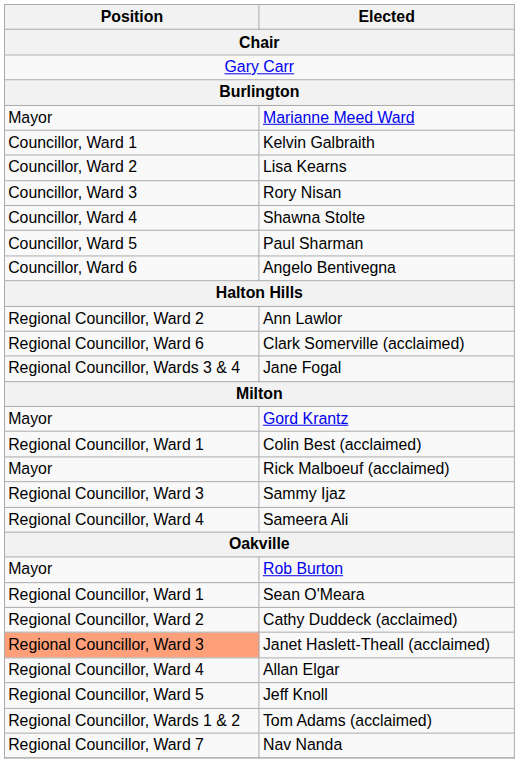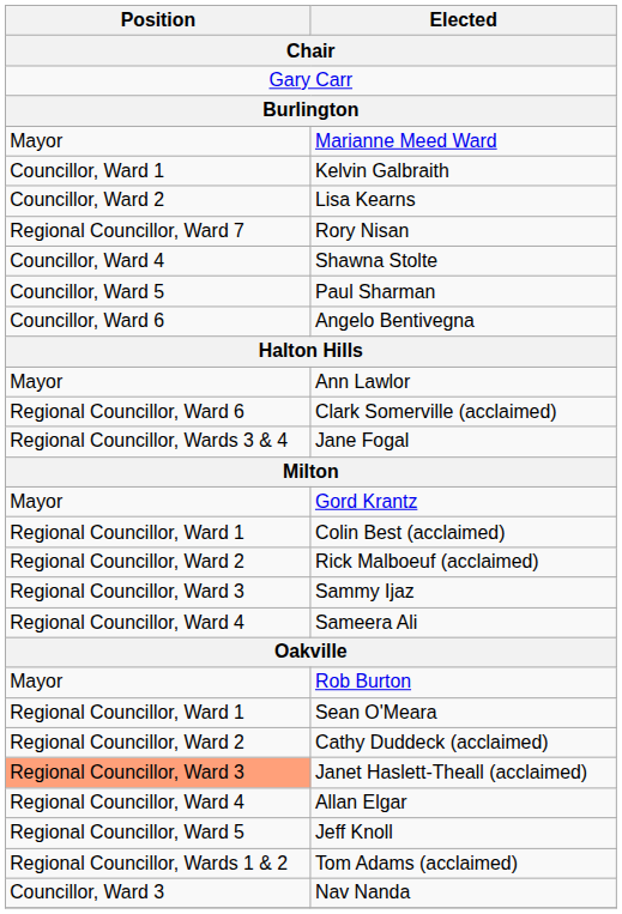 <table class="wikitable">
 <tr>
 <th bgcolor="#DDDDFF" width="250px">Position</th>
 <th bgcolor="#DDDDFF" width="250px">Elected</th>
 </tr>
 <tr>
 <th colspan="3">Chair</th>
 </tr>
 <tr>
 <td colspan="3" align="center"><a href='#'>Gary Carr</a></td>
 </tr>
 <tr>
 <th colspan="3">Burlington</th>
 </tr>
 <tr>
 <td>Mayor</td>
 <td><a href='#'>Marianne Meed Ward</a></td>
 </tr>
 <tr>
 <td>Councillor, Ward 1</td>
 <td>Kelvin Galbraith</td>
 </tr>
 <tr>
 <td>Councillor, Ward 2</td>
 <td>Lisa Kearns</td>
 </tr>
 <tr>
-<td>Councillor, Ward 3</td>
+<td>Regional Councillor, Ward 7</td>
 <td>Rory Nisan</td>
 </tr>
 <tr>
 <td>Councillor, Ward 4</td>
 <td>Shawna Stolte</td>
 </tr>
 <tr>
 <td>Councillor, Ward 5</td>
 <td>Paul Sharman</td>
 </tr>
 <tr>
 <td>Councillor, Ward 6</td>
 <td>Angelo Bentivegna</td>
 </tr>
 <tr>
 <th colspan="3">Halton Hills</th>
 </tr>
 <tr>
-<td>Regional Councillor, Ward 2</td>
+<td>Mayor</td>
 <td>Ann Lawlor</td>
 </tr>
 <tr>
 <td>Regional Councillor, Ward 6</td>
 <td>Clark Somerville (acclaimed)</td>
 </tr>
 <tr>
 <td>Regional Councillor, Wards 3 & 4</td>
 <td>Jane Fogal</td>
 </tr>
 <tr>
 <th colspan="3">Milton</th>
 </tr>
 <tr>
 <td>Mayor</td>
 <td><a href='#'>Gord Krantz</a></td>
 </tr>
 <tr>
 <td>Regional Councillor, Ward 1</td>
 <td>Colin Best (acclaimed)</td>
 </tr>
 <tr>
-<td>Mayor</td>
+<td>Regional Councillor, Ward 2</td>
 <td>Rick Malboeuf (acclaimed)</td>
 </tr>
 <tr>
 <td>Regional Councillor, Ward 3</td>
 <td>Sammy Ijaz</td>
 </tr>
 <tr>
 <td>Regional Councillor, Ward 4</td>
 <td>Sameera Ali</td>
 </tr>
 <tr>
 <th colspan="3">Oakville</th>
 </tr>
 <tr>
 <td>Mayor</td>
 <td><a href='#'>Rob Burton</a></td>
 </tr>
 <tr>
 <td>Regional Councillor, Ward 1</td>
 <td>Sean O'Meara</td>
 </tr>
 <tr>
 <td>Regional Councillor, Ward 2</td>
 <td>Cathy Duddeck (acclaimed)</td>
 </tr>
 <tr>
 <td style="background: lightsalmon;">Regional Councillor, Ward 3</td>
 <td>Janet Haslett-Theall (acclaimed)</td>
 </tr>
 <tr>
 <td>Regional Councillor, Ward 4</td>
 <td>Allan Elgar</td>
 </tr>
 <tr>
 <td>Regional Councillor, Ward 5</td>
 <td>Jeff Knoll</td>
 </tr>
 <tr>
 <td>Regional Councillor, Wards 1 & 2</td>
 <td>Tom Adams (acclaimed)</td>
 </tr>
 <tr>
-<td>Regional Councillor, Ward 7</td>
+<td>Councillor, Ward 3</td>
 <td>Nav Nanda</td>
 </tr>
 <tr>
 </tr>
 </table>
